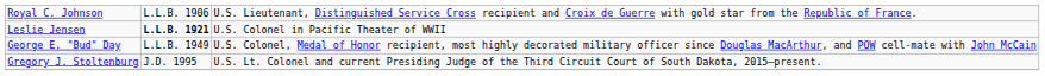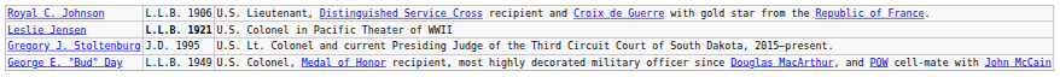 <table class="wikitable">
 <tr>
 <td><a href='#'>Royal C. Johnson</a></td>
 <td>L.L.B. 1906</td>
 <td>U.S. Lieutenant, <a href='#'>Distinguished Service Cross</a> recipient and <a href='#'>Croix de Guerre</a> with gold star from the <a href='#'>Republic of France</a>.</td>
 </tr>
 <tr>
 <td><a href='#'>Leslie Jensen</a></td>
 <td><strong>L.L.B. 1921</strong></td>
 <td>U.S. Colonel in Pacific Theater of WWII</td>
 </tr>
 <tr>
+<td><a href='#'>Gregory J. Stoltenburg</a></td>
+<td>J.D. 1995</td>
+<td>U.S. Lt. Colonel and current Presiding Judge of the Third Circuit Court of South Dakota, 2015–present.</td>
+</tr>
+<tr>
 <td><a href='#'>George E. "Bud" Day</a></td>
 <td>L.L.B. 1949</td>
 <td>U.S. Colonel, <a href='#'>Medal of Honor</a> recipient, most highly decorated military officer since <a href='#'>Douglas MacArthur</a>, and <a href='#'>POW</a> cell-mate with <a href='#'>John McCain</a></td>
 </tr>
 <tr>
-<td><a href='#'>Gregory J. Stoltenburg</a></td>
-<td>J.D. 1995</td>
-<td>U.S. Lt. Colonel and current Presiding Judge of the Third Circuit Court of South Dakota, 2015–present.</td>
-</tr>
-<tr>
 </tr>
 </table>
